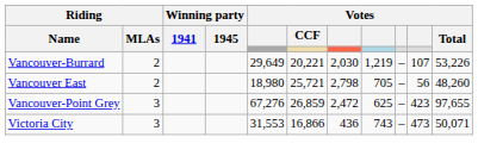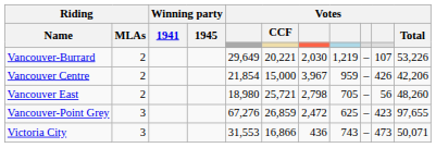 <table class="wikitable" style="text-align:right; font-size:85%">
 <tr>
 <th colspan="2">Riding</th>
 <th scope="col" colspan="2">Winning party</th>
 <th scope="col" colspan="7">Votes</th>
 </tr>
 <tr>
 <th rowspan="2">Name</th>
 <th rowspan="2">MLAs</th>
 <th rowspan="2"><strong><a href='#'>1941</a></strong></th>
 <th rowspan="2">1945</th>
 <th scope="col"></th>
 <th scope="col">CCF</th>
 <th scope="col"></th>
 <th scope="col"></th>
 <th scope="col"></th>
 <th scope="col"></th>
 <th rowspan="2" scope="col">Total</th>
 </tr>
 <tr>
 <th scope="col" style="background-color:#A9A9A9;"></th>
 <th scope="col" style="background-color:#EEDDAA;"></th>
 <th scope="col" style="background-color:#FF6347;"></th>
 <th scope="col" style="background-color:#ADD8E6;"></th>
 <th scope="col" style="background-color:#DCDCDC;"></th>
 <th scope="col" style="background-color:#DCDCDC;"></th>
 </tr>
 <tr>
 <td style="text-align:left"><a href='#'>Vancouver-Burrard</a></td>
 <td>2</td>
 <td></td>
 <td></td>
 <td>29,649</td>
 <td>20,221</td>
 <td>2,030</td>
 <td>1,219</td>
 <td>–</td>
 <td>107</td>
 <td>53,226</td>
+</tr>
+<tr>
+<td style="text-align:left"><a href='#'>Vancouver Centre</a></td>
+<td>2</td>
+<td></td>
+<td></td>
+<td>21,854</td>
+<td>15,000</td>
+<td>3,967</td>
+<td>959</td>
+<td>–</td>
+<td>426</td>
+<td>42,206</td>
 </tr>
 <tr – ||>
 <td style="text-align:left"><a href='#'>Vancouver East</a></td>
 <td>2</td>
 <td></td>
 <td></td>
 <td>18,980</td>
 <td>25,721</td>
 <td>2,798</td>
 <td>705</td>
 <td>–</td>
 <td>56</td>
 <td>48,260</td>
 </tr>
 <tr>
 <td style="text-align:left"><a href='#'>Vancouver-Point Grey</a></td>
 <td>3</td>
 <td></td>
 <td></td>
 <td>67,276</td>
 <td>26,859</td>
 <td>2,472</td>
 <td>625</td>
 <td>–</td>
 <td>423</td>
 <td>97,655</td>
 </tr>
 <tr>
 <td style="text-align:left"><a href='#'>Victoria City</a></td>
 <td>3</td>
 <td></td>
 <td></td>
 <td>31,553</td>
 <td>16,866</td>
 <td>436</td>
 <td>743</td>
 <td>–</td>
 <td>473</td>
 <td>50,071</td>
 </tr>
 </table>
